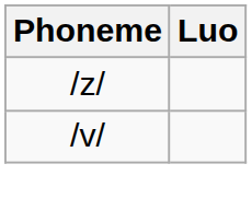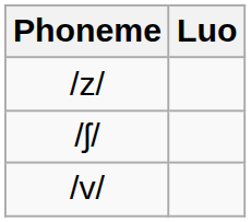 <table class="wikitable" style="text-align: center;">
 <tr>
 <th>Phoneme</th>
 <th>Luo</th>
 </tr>
 <tr>
 <td>/z/</td>
 <td></td>
 </tr>
 <tr>
+<td>/ʃ/</td>
+<td></td>
+</tr>
+<tr>
 <td>/v/</td>
 <td></td>
 </tr>
 </table>
